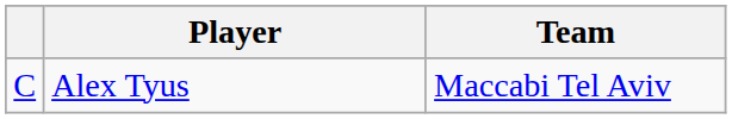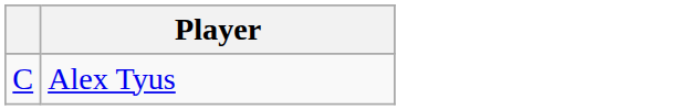 <table class="wikitable">
 <tr>
 <th align="center"></th>
 <th style="text-align:center;width:175px;">Player</th>
-<th style="text-align:center;width:135px;">Team</th>
 </tr>
 <tr>
 <td align=center><a href='#'>C</a></td>
 <td> <a href='#'>Alex Tyus</a></td>
-<td><a href='#'>Maccabi Tel Aviv</a></td>
 </tr>
 </table>
